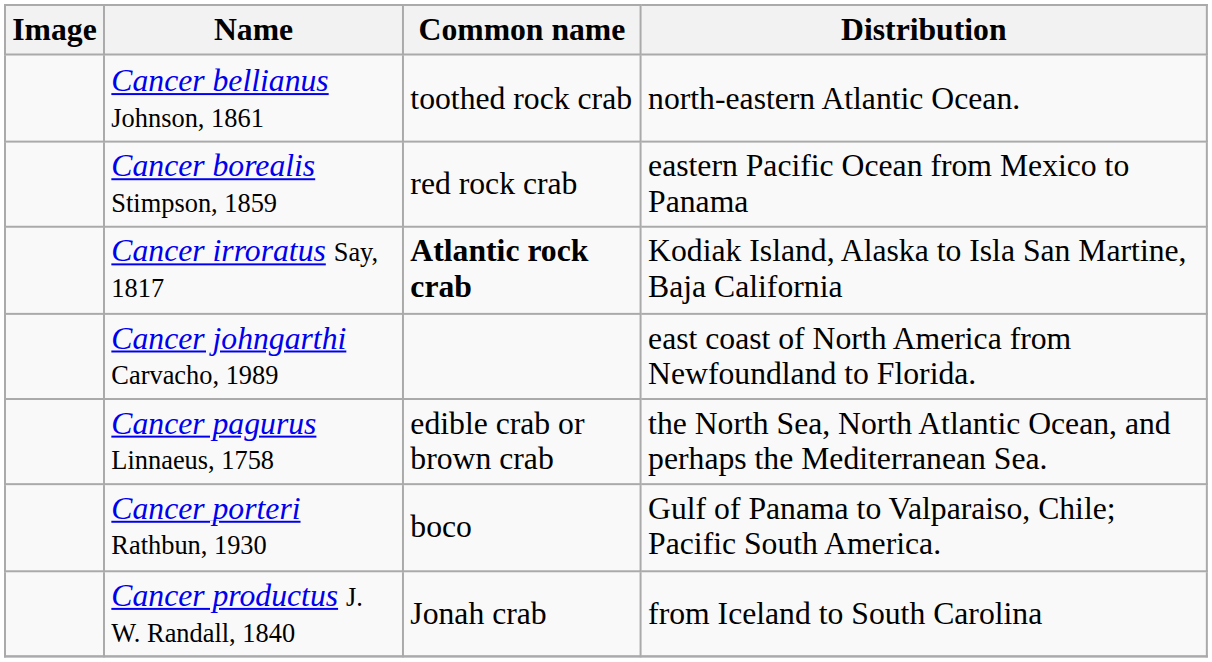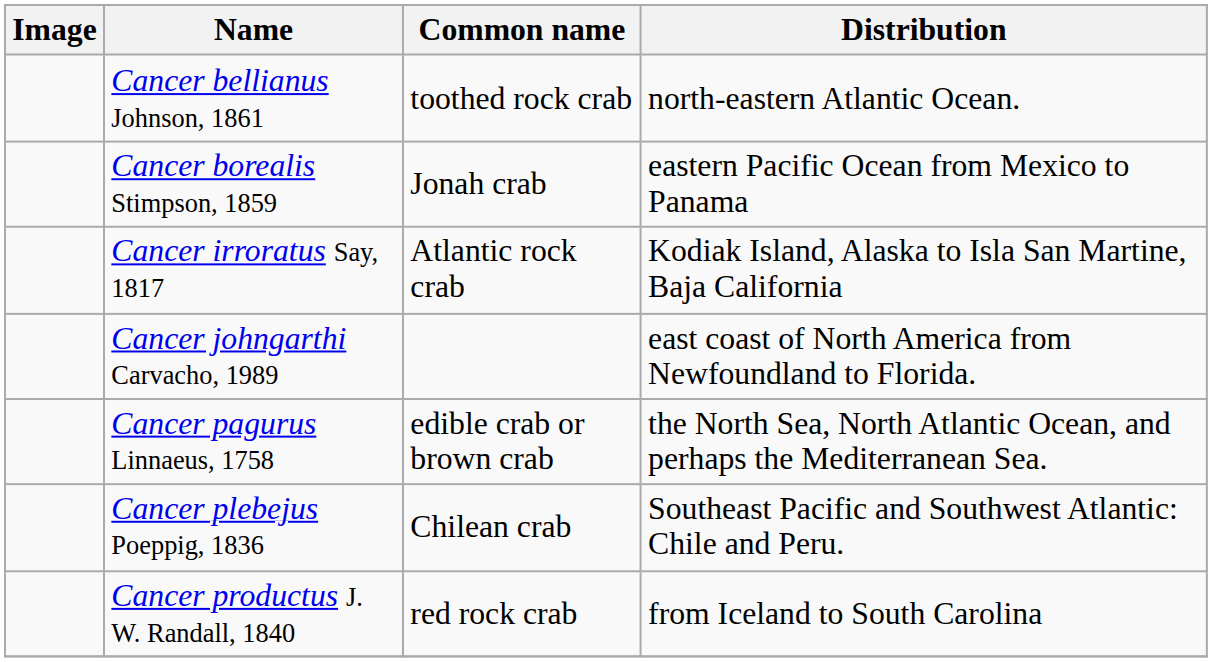 <table class="wikitable sortable">
 <tr>
 <th>Image</th>
 <th>Name</th>
 <th>Common name</th>
 <th>Distribution</th>
 </tr>
 <tr>
 <td></td>
 <td><em><a href='#'>Cancer bellianus</a></em> <small>Johnson, 1861</small></td>
 <td>toothed rock crab</td>
 <td>north-eastern Atlantic Ocean.</td>
 </tr>
 <tr>
 <td></td>
 <td><em><a href='#'>Cancer borealis</a></em> <small>Stimpson, 1859</small></td>
-<td>red rock crab</td>
+<td>Jonah crab</td>
 <td>eastern Pacific Ocean from Mexico to Panama</td>
 </tr>
 <tr>
 <td></td>
 <td><em><a href='#'>Cancer irroratus</a></em> <small>Say, 1817</small></td>
-<td><strong>Atlantic rock crab</strong></td>
+<td>Atlantic rock crab</td>
 <td>Kodiak Island, Alaska to Isla San Martine, Baja California</td>
 </tr>
 <tr>
 <td></td>
 <td><em><a href='#'>Cancer johngarthi</a></em> <small>Carvacho, 1989</small></td>
 <td></td>
 <td>east coast of North America from Newfoundland to Florida.</td>
 </tr>
 <tr>
 <td></td>
 <td><em><a href='#'>Cancer pagurus</a></em> <small>Linnaeus, 1758</small></td>
 <td>edible crab or brown crab</td>
 <td>the North Sea, North Atlantic Ocean, and perhaps the Mediterranean Sea.</td>
 </tr>
 <tr>
 <td></td>
-<td><em><a href='#'>Cancer porteri</a></em> <small>Rathbun, 1930</small></td>
-<td>boco</td>
-<td>Gulf of Panama to Valparaiso, Chile; Pacific South America.</td>
+<td><em><a href='#'>Cancer plebejus</a></em> <small>Poeppig, 1836</small></td>
+<td>Chilean crab</td>
+<td>Southeast Pacific and Southwest Atlantic: Chile and Peru.</td>
 </tr>
 <tr>
 <td></td>
 <td><em><a href='#'>Cancer productus</a></em> <small>J. W. Randall, 1840</small></td>
-<td>Jonah crab</td>
+<td>red rock crab</td>
 <td>from Iceland to South Carolina</td>
 </tr>
 <tr>
 </tr>
 </table>
